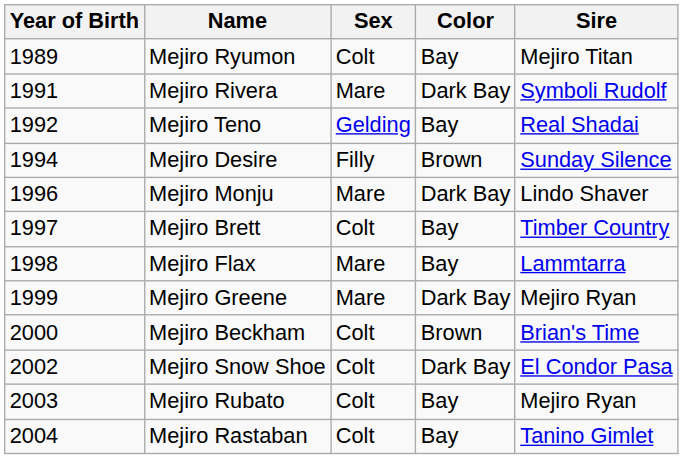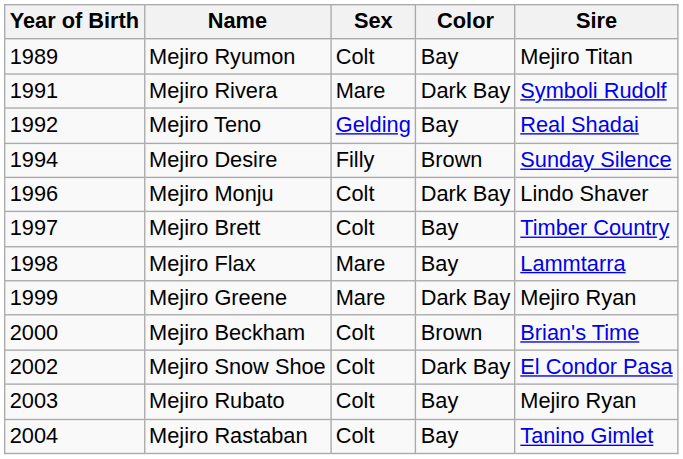 <table class="wikitable">
 <tr>
 <th>Year of Birth</th>
 <th>Name</th>
 <th>Sex</th>
 <th>Color</th>
 <th>Sire</th>
 </tr>
 <tr>
 <td>1989</td>
 <td>Mejiro Ryumon</td>
 <td>Colt</td>
 <td>Bay</td>
 <td>Mejiro Titan</td>
 </tr>
 <tr>
 <td>1991</td>
 <td>Mejiro Rivera</td>
 <td>Mare</td>
 <td>Dark Bay</td>
 <td><a href='#'>Symboli Rudolf</a></td>
 </tr>
 <tr>
 <td>1992</td>
 <td>Mejiro Teno</td>
 <td><a href='#'>Gelding</a></td>
 <td>Bay</td>
 <td><a href='#'>Real Shadai</a></td>
 </tr>
 <tr>
 <td>1994</td>
 <td>Mejiro Desire</td>
 <td>Filly</td>
 <td>Brown</td>
 <td><a href='#'>Sunday Silence</a></td>
 </tr>
 <tr>
 <td>1996</td>
 <td>Mejiro Monju</td>
-<td>Mare</td>
+<td>Colt</td>
 <td>Dark Bay</td>
 <td>Lindo Shaver</td>
 </tr>
 <tr>
 <td>1997</td>
 <td>Mejiro Brett</td>
 <td>Colt</td>
 <td>Bay</td>
 <td><a href='#'>Timber Country</a></td>
 </tr>
 <tr>
 <td>1998</td>
 <td>Mejiro Flax</td>
 <td>Mare</td>
 <td>Bay</td>
 <td><a href='#'>Lammtarra</a></td>
 </tr>
 <tr>
 <td>1999</td>
 <td>Mejiro Greene</td>
 <td>Mare</td>
 <td>Dark Bay</td>
 <td>Mejiro Ryan</td>
 </tr>
 <tr>
 <td>2000</td>
 <td>Mejiro Beckham</td>
 <td>Colt</td>
 <td>Brown</td>
 <td><a href='#'>Brian's Time</a></td>
 </tr>
 <tr>
 <td>2002</td>
 <td>Mejiro Snow Shoe</td>
 <td>Colt</td>
 <td>Dark Bay</td>
 <td><a href='#'>El Condor Pasa</a></td>
 </tr>
 <tr>
 <td>2003</td>
 <td>Mejiro Rubato</td>
 <td>Colt</td>
 <td>Bay</td>
 <td>Mejiro Ryan</td>
 </tr>
 <tr>
 <td>2004</td>
 <td>Mejiro Rastaban</td>
 <td>Colt</td>
 <td>Bay</td>
 <td><a href='#'>Tanino Gimlet</a></td>
 </tr>
 </table>
